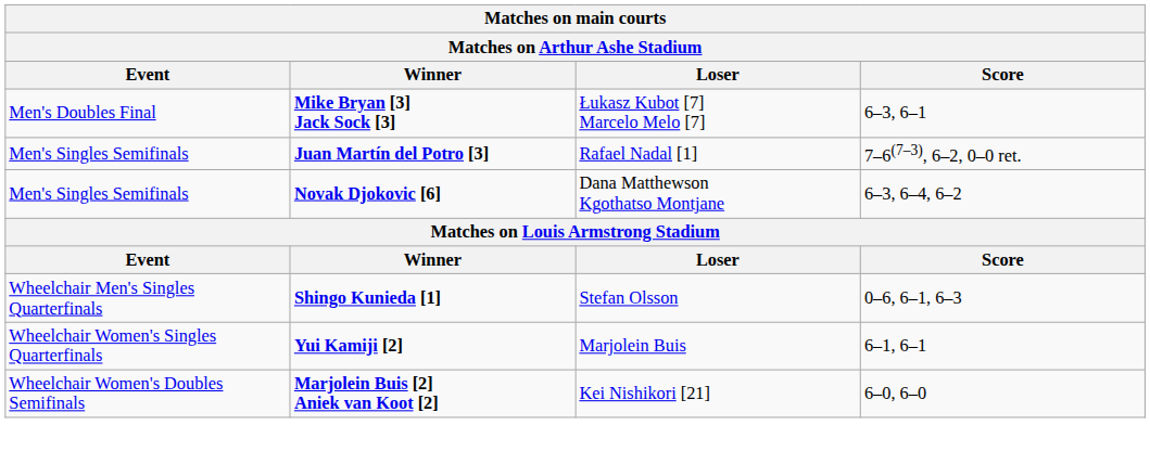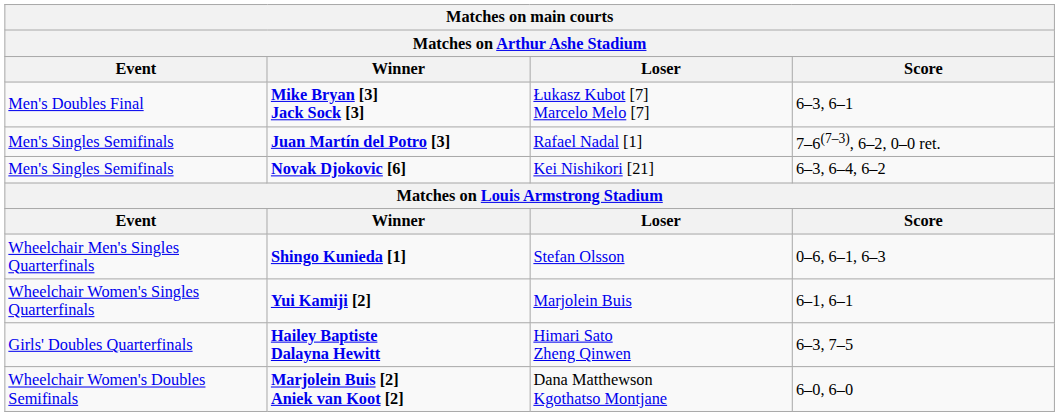 <table class="wikitable" style="margin:auto;">
 <tr>
 <th colspan="4" style="white-space:nowrap;">Matches on main courts</th>
 </tr>
 <tr>
 <th colspan="4"><strong>Matches on <a href='#'>Arthur Ashe Stadium</a></strong></th>
 </tr>
 <tr>
 <th width=250>Event</th>
 <th width=250>Winner</th>
 <th width=250>Loser</th>
 <th width=250>Score</th>
 </tr>
 <tr>
 <td><a href='#'>Men's Doubles Final</a></td>
 <td> <strong><a href='#'>Mike Bryan</a> [3]</strong> <br>  <strong><a href='#'>Jack Sock</a> [3]</strong></td>
 <td> <a href='#'>Łukasz Kubot</a> [7] <br>  <a href='#'>Marcelo Melo</a> [7]</td>
 <td>6–3, 6–1</td>
 </tr>
 <tr>
 <td><a href='#'>Men's Singles Semifinals</a></td>
 <td> <strong><a href='#'>Juan Martín del Potro</a> [3]</strong></td>
 <td> <a href='#'>Rafael Nadal</a> [1]</td>
 <td>7–6<sup>(7–3)</sup>, 6–2, 0–0 ret.</td>
 </tr>
 <tr>
 <td><a href='#'>Men's Singles Semifinals</a></td>
 <td> <strong><a href='#'>Novak Djokovic</a> [6]</strong></td>
-<td> Dana Matthewson <br>  <a href='#'>Kgothatso Montjane</a></td>
+<td> <a href='#'>Kei Nishikori</a> [21]</td>
 <td>6–3, 6–4, 6–2</td>
 </tr>
 <tr>
 <th colspan="4"><strong>Matches on <a href='#'>Louis Armstrong Stadium</a></strong></th>
 </tr>
 <tr>
 <th width=250>Event</th>
 <th width=250>Winner</th>
 <th width=250>Loser</th>
 <th width=250>Score</th>
 </tr>
 <tr>
 <td><a href='#'>Wheelchair Men's Singles Quarterfinals</a></td>
 <td> <strong><a href='#'>Shingo Kunieda</a> [1]</strong></td>
 <td> <a href='#'>Stefan Olsson</a></td>
 <td>0–6, 6–1, 6–3</td>
 </tr>
 <tr>
 <td><a href='#'>Wheelchair Women's Singles Quarterfinals</a></td>
 <td> <strong><a href='#'>Yui Kamiji</a> [2]</strong></td>
 <td> <a href='#'>Marjolein Buis</a></td>
 <td>6–1, 6–1</td>
 </tr>
 <tr>
+<td><a href='#'>Girls' Doubles Quarterfinals</a></td>
+<td> <strong><a href='#'>Hailey Baptiste</a></strong> <br>  <strong><a href='#'>Dalayna Hewitt</a></strong></td>
+<td> <a href='#'>Himari Sato</a> <br>  <a href='#'>Zheng Qinwen</a></td>
+<td>6–3, 7–5</td>
+</tr>
+<tr>
 <td><a href='#'>Wheelchair Women's Doubles Semifinals</a></td>
 <td> <strong><a href='#'>Marjolein Buis</a> [2]</strong> <br>  <strong><a href='#'>Aniek van Koot</a> [2]</strong></td>
-<td> <a href='#'>Kei Nishikori</a> [21]</td>
+<td> Dana Matthewson <br>  <a href='#'>Kgothatso Montjane</a></td>
 <td>6–0, 6–0</td>
 </tr>
 </table>
